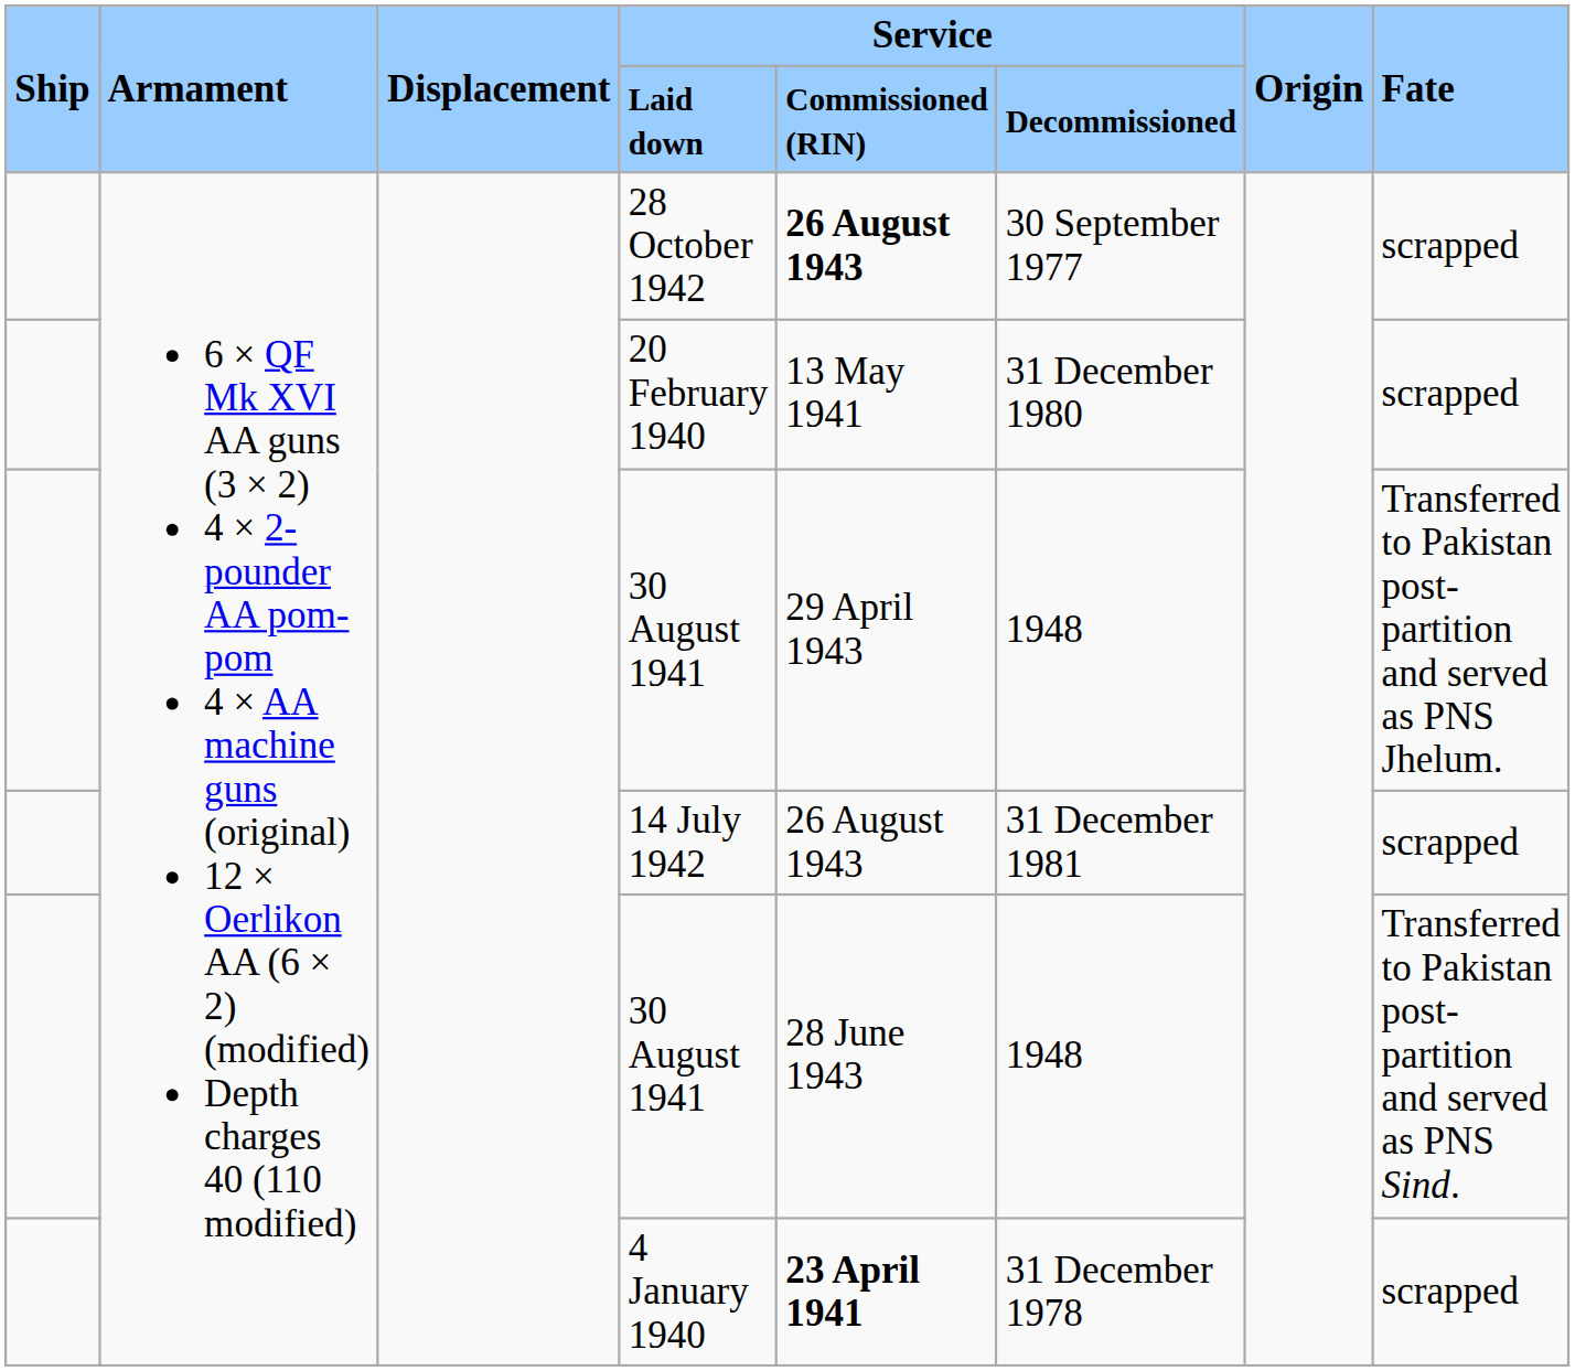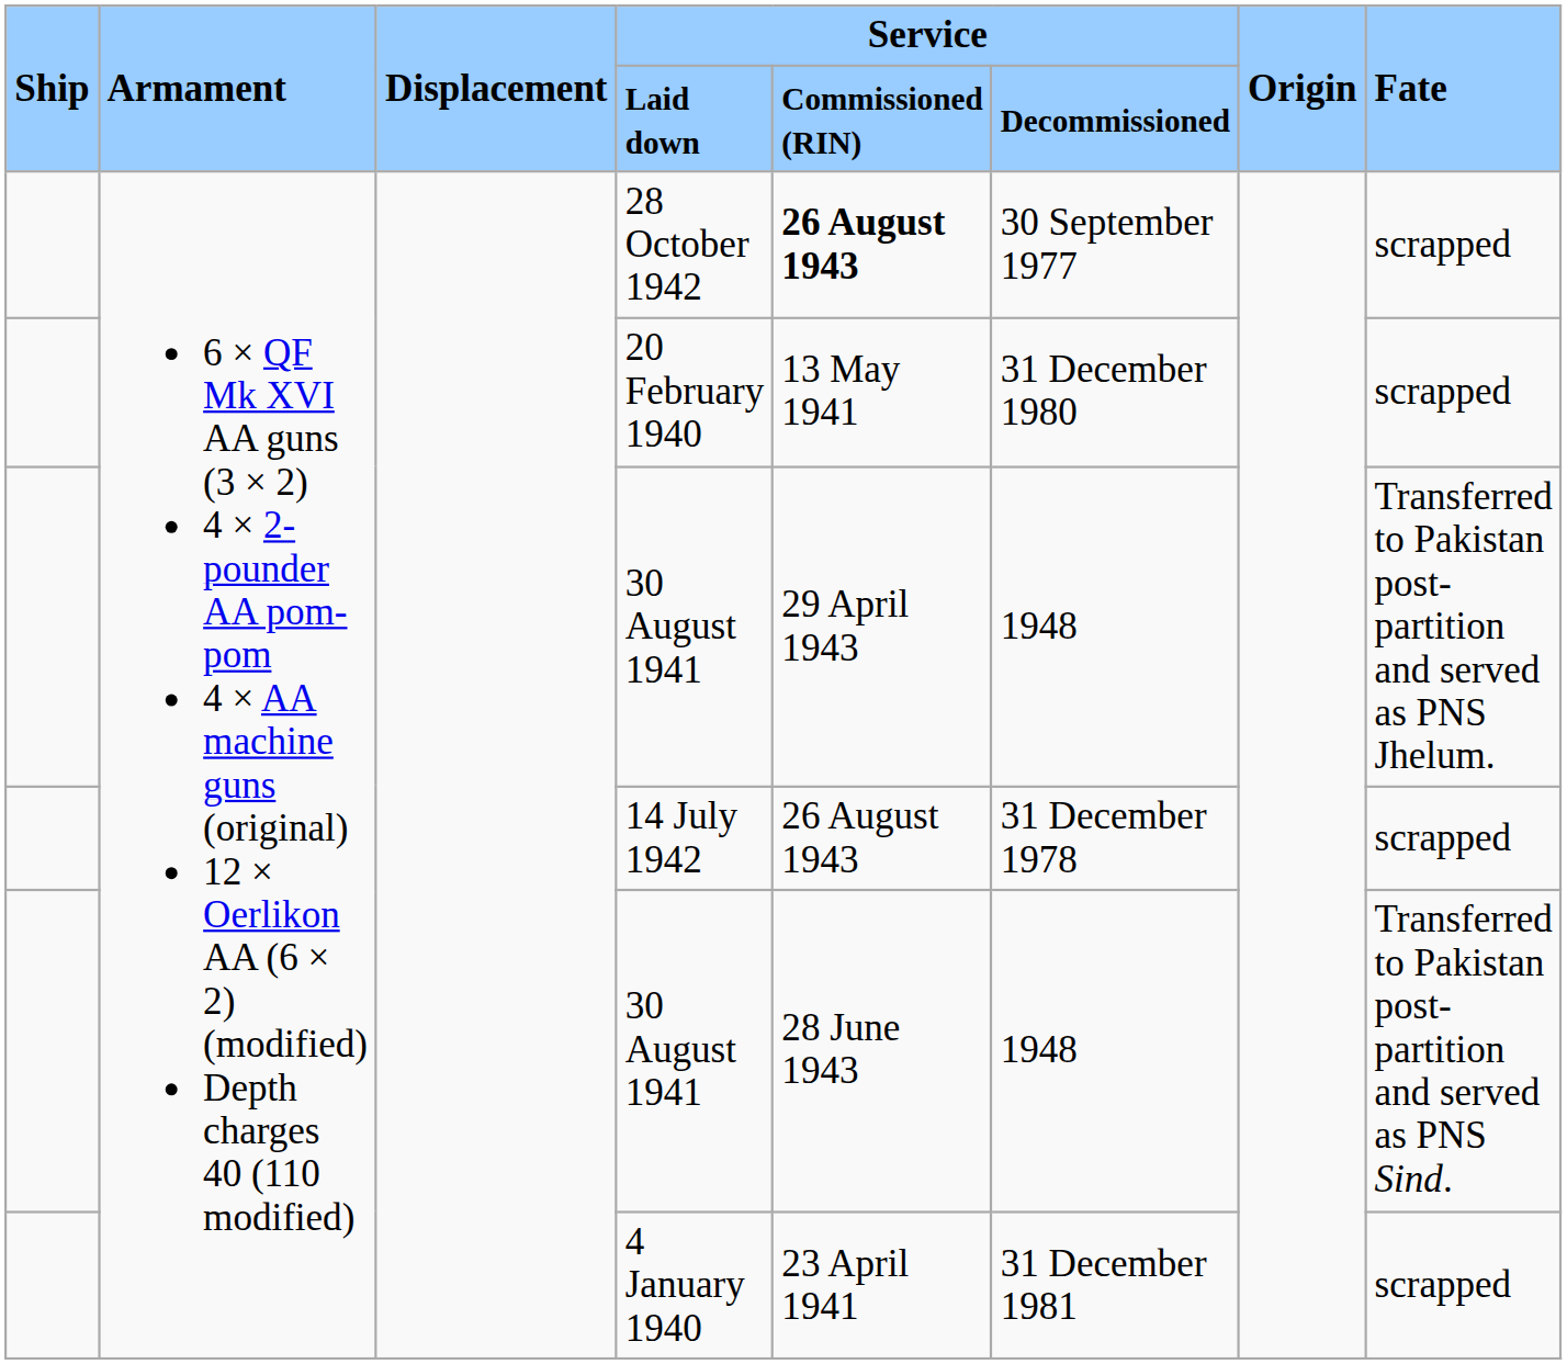 <table class="wikitable">
 <tr>
 <th align= center scope=col rowspan=2 style="text-align:left; background:#9cf;"><div>Ship</div></th>
 <th align= center scope=col rowspan=2 style="text-align:left; background:#9cf;"><div>Armament</div></th>
 <th align= center scope=col rowspan=2 style="text-align:left; width:12%; background:#9cf;"><div>Displacement</div></th>
 <th align= center scope=col colspan=3 style="text-align:center; background:#9cf;"><div>Service</div></th>
 <th align= center scope=col rowspan=2 style="text-align:left; background:#9cf;"><div>Origin</div></th>
 <th align= center scope=col rowspan=2 style="text-align:left; background:#9cf;"><div>Fate</div></th>
 </tr>
 <tr>
 <th align= center scope=col style="text-align:left; background:#9cf;"><small>Laid down</small></th>
 <th align= center scope=col style="text-align:left; background:#9cf;"><small>Commissioned<br>(RIN)</small></th>
 <th align= center scope=col style="text-align:left; background:#9cf;"><small>Decommissioned</small></th>
 </tr>
 <tr>
 <td></td>
 <td rowspan=6><br><ul><li>6 × <a href='#'>QF  Mk XVI</a> AA guns (3 × 2)</li><li>4 × <a href='#'>2-pounder AA pom-pom</a></li><li>4 × <a href='#'> AA machine guns</a> (original)</li><li>12 × <a href='#'> Oerlikon</a> AA (6 × 2) (modified)</li><li>Depth charges 40 (110 modified)</li></ul></td>
 <td rowspan=6></td>
 <td>28 October 1942</td>
 <td><strong>26 August 1943</strong></td>
 <td>30 September 1977</td>
 <td rowspan=6></td>
 <td>scrapped</td>
 </tr>
 <tr>
 <td></td>
 <td>20 February 1940</td>
 <td>13 May 1941</td>
 <td>31 December 1980</td>
 <td>scrapped</td>
 </tr>
 <tr>
 <td></td>
 <td>30 August 1941</td>
 <td>29 April 1943</td>
 <td>1948</td>
 <td>Transferred to Pakistan post-partition and served as PNS Jhelum.</td>
 </tr>
 <tr>
 <td></td>
 <td>14 July 1942</td>
 <td>26 August 1943</td>
-<td>31 December 1981</td>
+<td>31 December 1978</td>
 <td>scrapped</td>
 </tr>
 <tr>
 <td></td>
 <td>30 August 1941</td>
 <td>28 June 1943</td>
 <td>1948</td>
 <td>Transferred to Pakistan post-partition and served as PNS <em>Sind</em>.</td>
 </tr>
 <tr>
 <td></td>
 <td>4 January 1940</td>
-<td><strong>23 April 1941</strong></td>
-<td>31 December 1978</td>
+<td>23 April 1941</td>
+<td>31 December 1981</td>
 <td>scrapped</td>
 </tr>
 <tr>
 </tr>
 </table>
